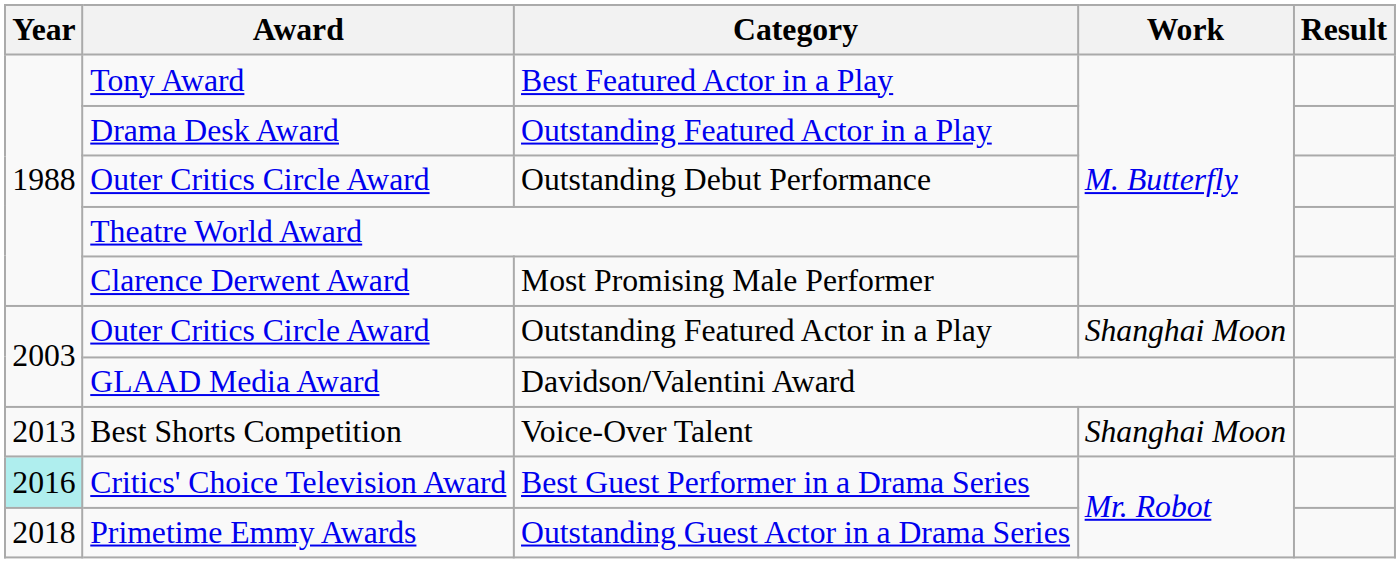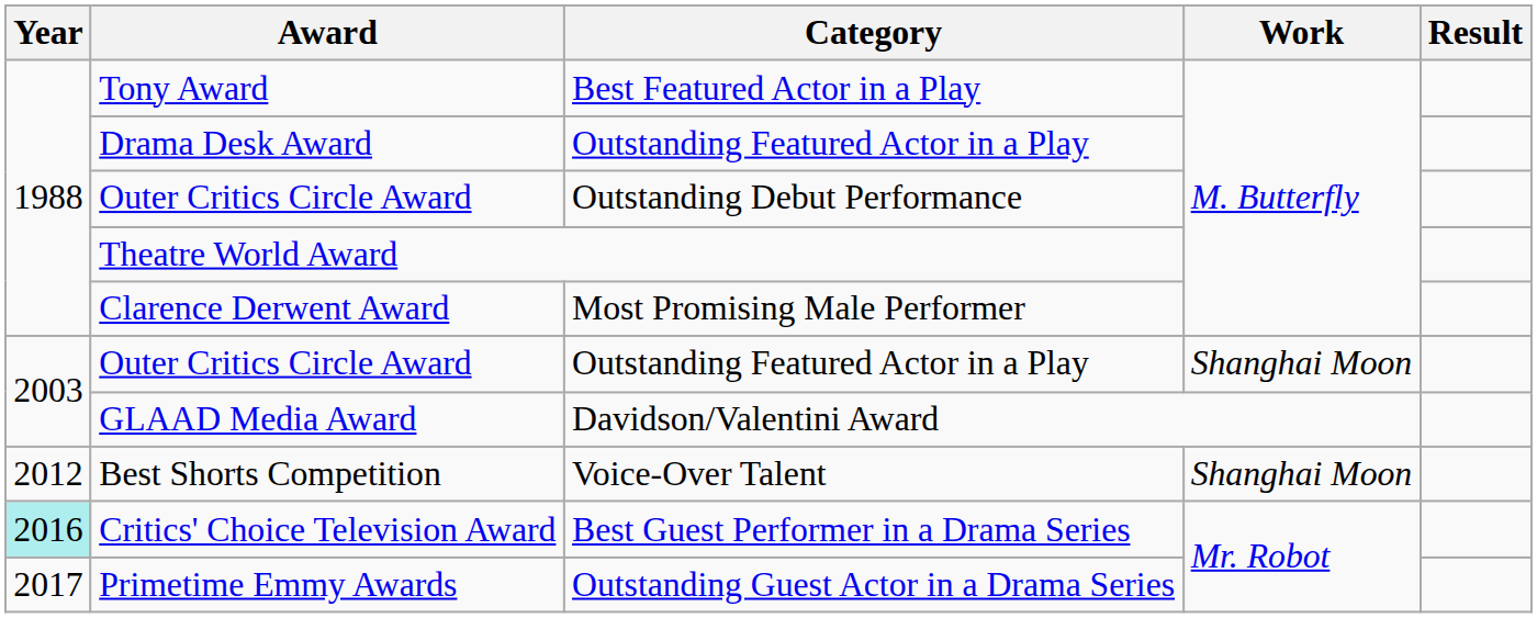 <table class="wikitable">
 <tr>
 <th>Year</th>
 <th>Award</th>
 <th>Category</th>
 <th>Work</th>
 <th>Result</th>
 </tr>
 <tr>
 <td rowspan=5>1988</td>
 <td><a href='#'>Tony Award</a></td>
 <td><a href='#'>Best Featured Actor in a Play</a></td>
 <td rowspan=5><em><a href='#'>M. Butterfly</a></em></td>
 <td></td>
 </tr>
 <tr>
 <td><a href='#'>Drama Desk Award</a></td>
 <td><a href='#'>Outstanding Featured Actor in a Play</a></td>
 <td></td>
 </tr>
 <tr>
 <td><a href='#'>Outer Critics Circle Award</a></td>
 <td>Outstanding Debut Performance</td>
 <td></td>
 </tr>
 <tr>
 <td colspan=2><a href='#'>Theatre World Award</a></td>
 <td></td>
 </tr>
 <tr>
 <td><a href='#'>Clarence Derwent Award</a></td>
 <td>Most Promising Male Performer</td>
 <td></td>
 </tr>
 <tr>
 <td rowspan=2>2003</td>
 <td><a href='#'>Outer Critics Circle Award</a></td>
 <td>Outstanding Featured Actor in a Play</td>
 <td><em>Shanghai Moon</em></td>
 <td></td>
 </tr>
 <tr>
 <td><a href='#'>GLAAD Media Award</a></td>
 <td colspan=2>Davidson/Valentini Award</td>
 <td></td>
 </tr>
 <tr>
-<td>2013</td>
+<td>2012</td>
 <td>Best Shorts Competition</td>
 <td>Voice-Over Talent</td>
 <td><em>Shanghai Moon</em></td>
 <td></td>
 </tr>
 <tr>
 <td style="background: paleturquoise;">2016</td>
 <td><a href='#'>Critics' Choice Television Award</a></td>
 <td><a href='#'>Best Guest Performer in a Drama Series</a></td>
 <td rowspan=2><em><a href='#'>Mr. Robot</a></em></td>
 <td></td>
 </tr>
 <tr>
-<td>2018</td>
+<td>2017</td>
 <td><a href='#'>Primetime Emmy Awards</a></td>
 <td><a href='#'>Outstanding Guest Actor in a Drama Series</a></td>
 <td></td>
 </tr>
 </table>
